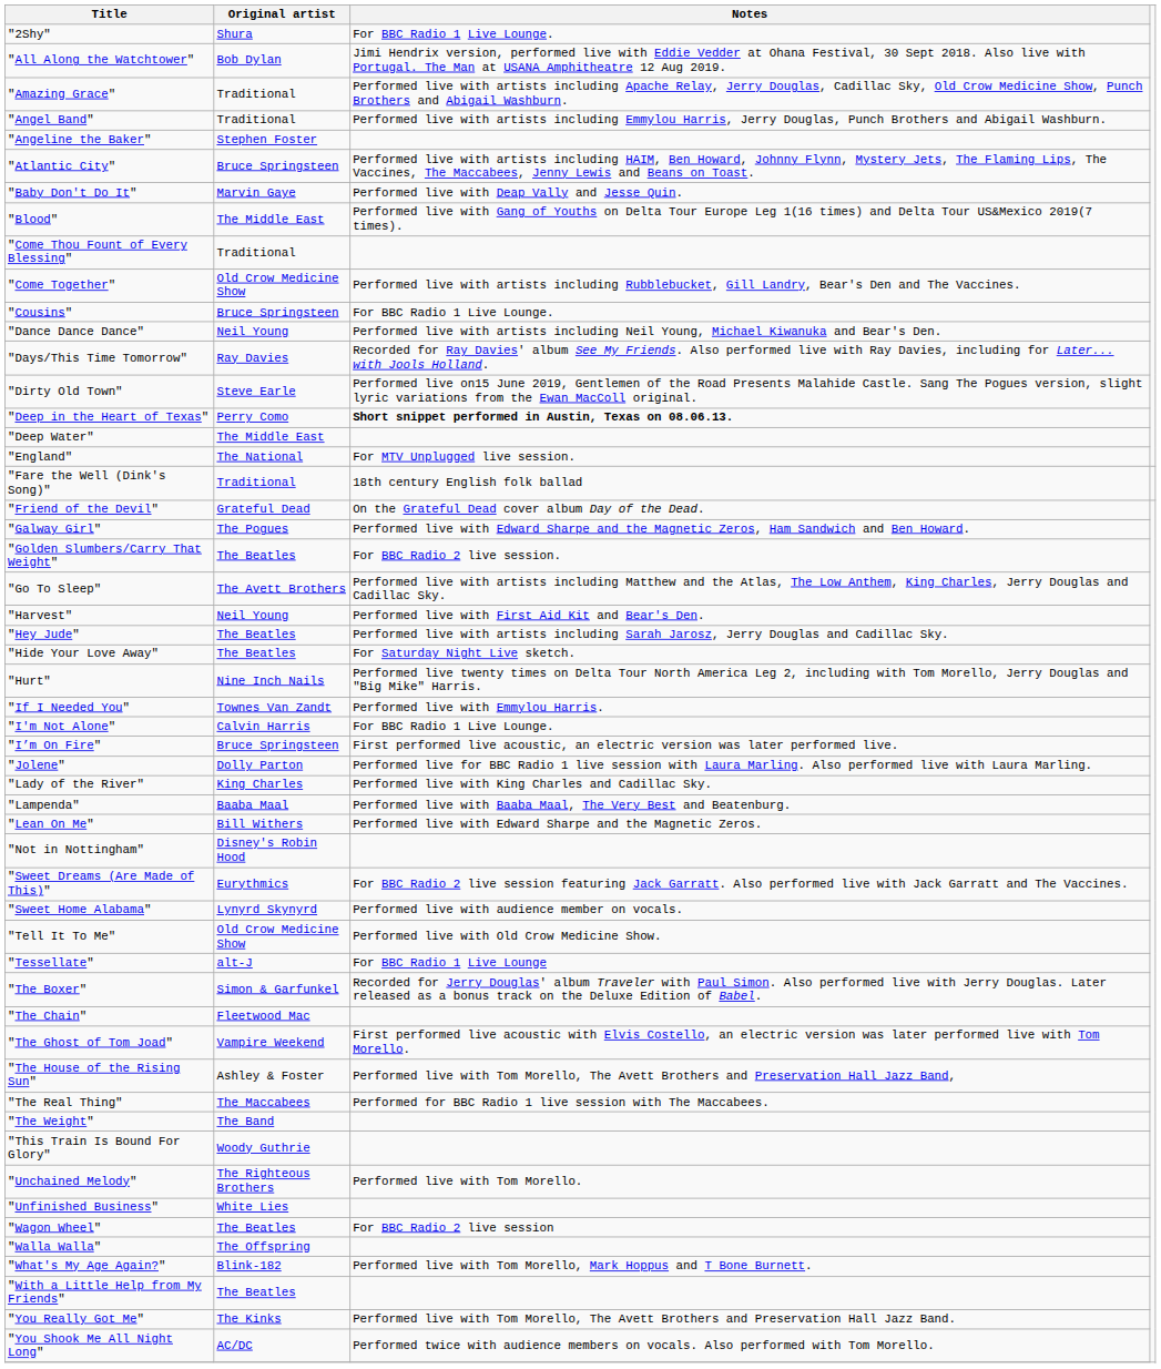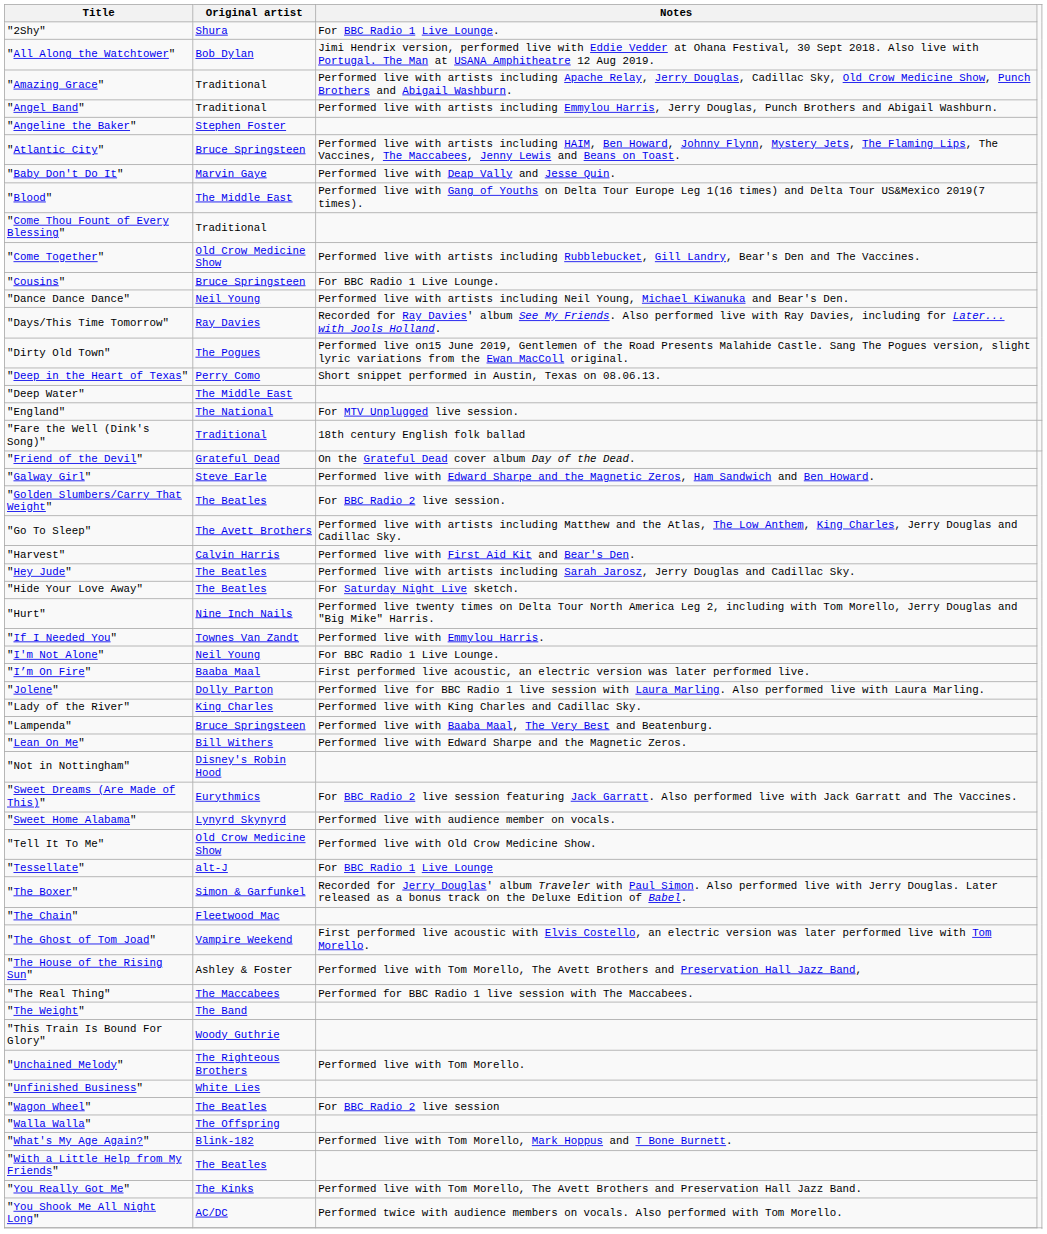 <table class="wikitable sortable">
 <tr>
 <th>Title</th>
 <th>Original artist</th>
 <th>Notes</th>
 </tr>
 <tr>
 <td>"2Shy"</td>
 <td><a href='#'>Shura</a></td>
 <td>For <a href='#'>BBC Radio 1</a> <a href='#'>Live Lounge</a>.</td>
 </tr>
 <tr>
 <td>"<a href='#'>All Along the Watchtower</a>"</td>
 <td><a href='#'>Bob Dylan</a></td>
 <td>Jimi Hendrix version, performed live with <a href='#'>Eddie Vedder</a> at Ohana Festival, 30 Sept 2018. Also live with <a href='#'>Portugal. The Man</a> at <a href='#'>USANA Amphitheatre</a> 12 Aug 2019.</td>
 </tr>
 <tr>
 <td>"<a href='#'>Amazing Grace</a>"</td>
 <td>Traditional</td>
 <td>Performed live with artists including <a href='#'>Apache Relay</a>, <a href='#'>Jerry Douglas</a>, Cadillac Sky, <a href='#'>Old Crow Medicine Show</a>, <a href='#'>Punch Brothers</a> and <a href='#'>Abigail Washburn</a>.</td>
 </tr>
 <tr>
 <td>"<a href='#'>Angel Band</a>"</td>
 <td>Traditional</td>
 <td>Performed live with artists including <a href='#'>Emmylou Harris</a>, Jerry Douglas, Punch Brothers and Abigail Washburn.</td>
 </tr>
 <tr>
 <td>"<a href='#'>Angeline the Baker</a>"</td>
 <td><a href='#'>Stephen Foster</a></td>
 <td></td>
 </tr>
 <tr>
 <td>"<a href='#'>Atlantic City</a>"</td>
 <td><a href='#'>Bruce Springsteen</a></td>
 <td>Performed live with artists including <a href='#'>HAIM</a>, <a href='#'>Ben Howard</a>, <a href='#'>Johnny Flynn</a>, <a href='#'>Mystery Jets</a>, <a href='#'>The Flaming Lips</a>, The Vaccines, <a href='#'>The Maccabees</a>, <a href='#'>Jenny Lewis</a> and <a href='#'>Beans on Toast</a>.</td>
 </tr>
 <tr>
 <td>"<a href='#'>Baby Don't Do It</a>"</td>
 <td><a href='#'>Marvin Gaye</a></td>
 <td>Performed live with <a href='#'>Deap Vally</a> and <a href='#'>Jesse Quin</a>.</td>
 </tr>
 <tr>
 <td>"<a href='#'>Blood</a>"</td>
 <td><a href='#'>The Middle East</a></td>
 <td>Performed live with <a href='#'>Gang of Youths</a> on Delta Tour Europe Leg 1(16 times) and Delta Tour US&Mexico 2019(7 times).</td>
 </tr>
 <tr>
 <td>"<a href='#'>Come Thou Fount of Every Blessing</a>"</td>
 <td>Traditional</td>
 <td></td>
 </tr>
 <tr>
 <td>"<a href='#'>Come Together</a>"</td>
 <td><a href='#'>Old Crow Medicine Show</a></td>
 <td>Performed live with artists including <a href='#'>Rubblebucket</a>, <a href='#'>Gill Landry</a>, Bear's Den and The Vaccines.</td>
 </tr>
 <tr>
 <td>"<a href='#'>Cousins</a>"</td>
 <td><a href='#'>Bruce Springsteen</a></td>
 <td>For BBC Radio 1 Live Lounge.</td>
 </tr>
 <tr>
 <td>"Dance Dance Dance"</td>
 <td><a href='#'>Neil Young</a></td>
 <td>Performed live with artists including Neil Young, <a href='#'>Michael Kiwanuka</a> and Bear's Den.</td>
 </tr>
 <tr>
 <td>"Days/This Time Tomorrow"</td>
 <td><a href='#'>Ray Davies</a></td>
 <td>Recorded for <a href='#'>Ray Davies</a>' album <em><a href='#'>See My Friends</a></em>. Also performed live with Ray Davies, including for <em><a href='#'>Later... with Jools Holland</a></em>.</td>
 </tr>
 <tr>
 <td>"Dirty Old Town"</td>
-<td><a href='#'>Steve Earle</a></td>
+<td><a href='#'>The Pogues</a></td>
 <td>Performed live on15 June 2019, Gentlemen of the Road Presents Malahide Castle. Sang The Pogues version, slight lyric variations from the <a href='#'>Ewan MacColl</a> original.</td>
 </tr>
 <tr>
 <td>"<a href='#'>Deep in the Heart of Texas</a>"</td>
 <td><a href='#'>Perry Como</a></td>
-<td><strong>Short snippet performed in Austin, Texas on 08.06.13.</strong></td>
+<td>Short snippet performed in Austin, Texas on 08.06.13.</td>
 </tr>
 <tr>
 <td>"Deep Water"</td>
 <td><a href='#'>The Middle East</a></td>
 <td></td>
 </tr>
 <tr>
 <td>"England"</td>
 <td><a href='#'>The National</a></td>
 <td>For <a href='#'>MTV Unplugged</a> live session.</td>
 </tr>
 <tr>
 <td>"Fare the Well (Dink's Song)"</td>
 <td><a href='#'>Traditional</a></td>
 <td>18th century English folk ballad</td>
 <td></td>
 </tr>
 <tr>
 <td>"<a href='#'>Friend of the Devil</a>"</td>
 <td><a href='#'>Grateful Dead</a></td>
 <td>On the <a href='#'>Grateful Dead</a> cover album <em>Day of the Dead</em>.</td>
 </tr>
 <tr>
 <td>"<a href='#'>Galway Girl</a>"</td>
-<td><a href='#'>The Pogues</a></td>
+<td><a href='#'>Steve Earle</a></td>
 <td>Performed live with <a href='#'>Edward Sharpe and the Magnetic Zeros</a>, <a href='#'>Ham Sandwich</a> and <a href='#'>Ben Howard</a>.</td>
 </tr>
 <tr>
 <td>"<a href='#'>Golden Slumbers/Carry That Weight</a>"</td>
 <td><a href='#'>The Beatles</a></td>
 <td>For <a href='#'>BBC Radio 2</a> live session.</td>
 </tr>
 <tr>
 <td>"Go To Sleep"</td>
 <td><a href='#'>The Avett Brothers</a></td>
 <td>Performed live with artists including Matthew and the Atlas, <a href='#'>The Low Anthem</a>, <a href='#'>King Charles</a>, Jerry Douglas and Cadillac Sky.</td>
 </tr>
 <tr>
 <td>"Harvest"</td>
-<td><a href='#'>Neil Young</a></td>
+<td><a href='#'>Calvin Harris</a></td>
 <td>Performed live with <a href='#'>First Aid Kit</a> and <a href='#'>Bear's Den</a>.</td>
 </tr>
 <tr>
 <td>"<a href='#'>Hey Jude</a>"</td>
 <td><a href='#'>The Beatles</a></td>
 <td>Performed live with artists including <a href='#'>Sarah Jarosz</a>, Jerry Douglas and Cadillac Sky.</td>
 </tr>
 <tr>
 <td>"Hide Your Love Away"</td>
 <td><a href='#'>The Beatles</a></td>
 <td>For <a href='#'>Saturday Night Live</a> sketch.</td>
 </tr>
 <tr>
 <td>"Hurt"</td>
 <td><a href='#'>Nine Inch Nails</a></td>
 <td>Performed live twenty times on Delta Tour North America Leg 2, including with Tom Morello, Jerry Douglas and "Big Mike" Harris.</td>
 </tr>
 <tr>
 <td>"<a href='#'>If I Needed You</a>"</td>
 <td><a href='#'>Townes Van Zandt</a></td>
 <td>Performed live with <a href='#'>Emmylou Harris</a>.</td>
 </tr>
 <tr>
 <td>"<a href='#'>I'm Not Alone</a>"</td>
-<td><a href='#'>Calvin Harris</a></td>
+<td><a href='#'>Neil Young</a></td>
 <td>For BBC Radio 1 Live Lounge.</td>
 </tr>
 <tr>
 <td>"<a href='#'>I’m On Fire</a>"</td>
-<td><a href='#'>Bruce Springsteen</a></td>
+<td><a href='#'>Baaba Maal</a></td>
 <td>First performed live acoustic, an electric version was later performed live.</td>
 </tr>
 <tr>
 <td>"<a href='#'>Jolene</a>"</td>
 <td><a href='#'>Dolly Parton</a></td>
 <td>Performed live for BBC Radio 1 live session with <a href='#'>Laura Marling</a>. Also performed live with Laura Marling.</td>
 </tr>
 <tr>
 <td>"Lady of the River"</td>
 <td><a href='#'>King Charles</a></td>
 <td>Performed live with King Charles and Cadillac Sky.</td>
 </tr>
 <tr>
 <td>"Lampenda"</td>
-<td><a href='#'>Baaba Maal</a></td>
+<td><a href='#'>Bruce Springsteen</a></td>
 <td>Performed live with <a href='#'>Baaba Maal</a>, <a href='#'>The Very Best</a> and Beatenburg.</td>
 </tr>
 <tr>
 <td>"<a href='#'>Lean On Me</a>"</td>
 <td><a href='#'>Bill Withers</a></td>
 <td>Performed live with Edward Sharpe and the Magnetic Zeros.</td>
 </tr>
 <tr>
 <td>"Not in Nottingham"</td>
 <td><a href='#'>Disney's Robin Hood</a></td>
 <td></td>
 </tr>
 <tr>
 <td>"<a href='#'>Sweet Dreams (Are Made of This)</a>"</td>
 <td><a href='#'>Eurythmics</a></td>
 <td>For <a href='#'>BBC Radio 2</a> live session featuring <a href='#'>Jack Garratt</a>. Also performed live with Jack Garratt and The Vaccines.</td>
 </tr>
 <tr>
 <td>"<a href='#'>Sweet Home Alabama</a>"</td>
 <td><a href='#'>Lynyrd Skynyrd</a></td>
 <td>Performed live with audience member on vocals.</td>
 </tr>
 <tr>
 <td>"Tell It To Me"</td>
 <td><a href='#'>Old Crow Medicine Show</a></td>
 <td>Performed live with Old Crow Medicine Show.</td>
 </tr>
 <tr>
 <td>"<a href='#'>Tessellate</a>"</td>
 <td><a href='#'>alt-J</a></td>
 <td>For <a href='#'>BBC Radio 1</a> <a href='#'>Live Lounge</a></td>
 </tr>
 <tr>
 <td>"<a href='#'>The Boxer</a>"</td>
 <td><a href='#'>Simon & Garfunkel</a></td>
 <td>Recorded for <a href='#'>Jerry Douglas</a>' album <em>Traveler</em> with <a href='#'>Paul Simon</a>. Also performed live with Jerry Douglas. Later released as a bonus track on the Deluxe Edition of <em><a href='#'>Babel</a></em>.</td>
 </tr>
 <tr>
 <td>"<a href='#'>The Chain</a>"</td>
 <td><a href='#'>Fleetwood Mac</a></td>
 <td></td>
 </tr>
 <tr>
 <td>"<a href='#'>The Ghost of Tom Joad</a>"</td>
 <td><a href='#'>Vampire Weekend</a></td>
 <td>First performed live acoustic with <a href='#'>Elvis Costello</a>, an electric version was later performed live with <a href='#'>Tom Morello</a>.</td>
 </tr>
 <tr>
 <td>"<a href='#'>The House of the Rising Sun</a>"</td>
 <td>Ashley & Foster</td>
 <td>Performed live with Tom Morello, The Avett Brothers and <a href='#'>Preservation Hall Jazz Band</a>,</td>
 </tr>
 <tr>
 <td>"The Real Thing"</td>
 <td><a href='#'>The Maccabees</a></td>
 <td>Performed for BBC Radio 1 live session with The Maccabees.</td>
 </tr>
 <tr>
 <td>"<a href='#'>The Weight</a>"</td>
 <td><a href='#'>The Band</a></td>
 <td></td>
 </tr>
 <tr>
 <td>"This Train Is Bound For Glory"</td>
 <td><a href='#'>Woody Guthrie</a></td>
 <td></td>
 </tr>
 <tr>
 <td>"<a href='#'>Unchained Melody</a>"</td>
 <td><a href='#'>The Righteous Brothers</a></td>
 <td>Performed live with Tom Morello.</td>
 </tr>
 <tr>
 <td>"<a href='#'>Unfinished Business</a>"</td>
 <td><a href='#'>White Lies</a></td>
 <td></td>
 </tr>
 <tr>
 <td>"<a href='#'>Wagon Wheel</a>"</td>
 <td><a href='#'>The Beatles</a></td>
 <td>For <a href='#'>BBC Radio 2</a> live session</td>
 </tr>
 <tr>
 <td>"<a href='#'>Walla Walla</a>"</td>
 <td><a href='#'>The Offspring</a></td>
 <td></td>
 </tr>
 <tr>
 <td>"<a href='#'>What's My Age Again?</a>"</td>
 <td><a href='#'>Blink-182</a></td>
 <td>Performed live with Tom Morello, <a href='#'>Mark Hoppus</a> and <a href='#'>T Bone Burnett</a>.</td>
 </tr>
 <tr>
 <td>"<a href='#'>With a Little Help from My Friends</a>"</td>
 <td><a href='#'>The Beatles</a></td>
 <td></td>
 </tr>
 <tr>
 <td>"<a href='#'>You Really Got Me</a>"</td>
 <td><a href='#'>The Kinks</a></td>
 <td>Performed live with Tom Morello, The Avett Brothers and Preservation Hall Jazz Band.</td>
 </tr>
 <tr>
 <td>"<a href='#'>You Shook Me All Night Long</a>"</td>
 <td><a href='#'>AC/DC</a></td>
 <td>Performed twice with audience members on vocals. Also performed with Tom Morello.</td>
 </tr>
 <tr>
 </tr>
 </table>
